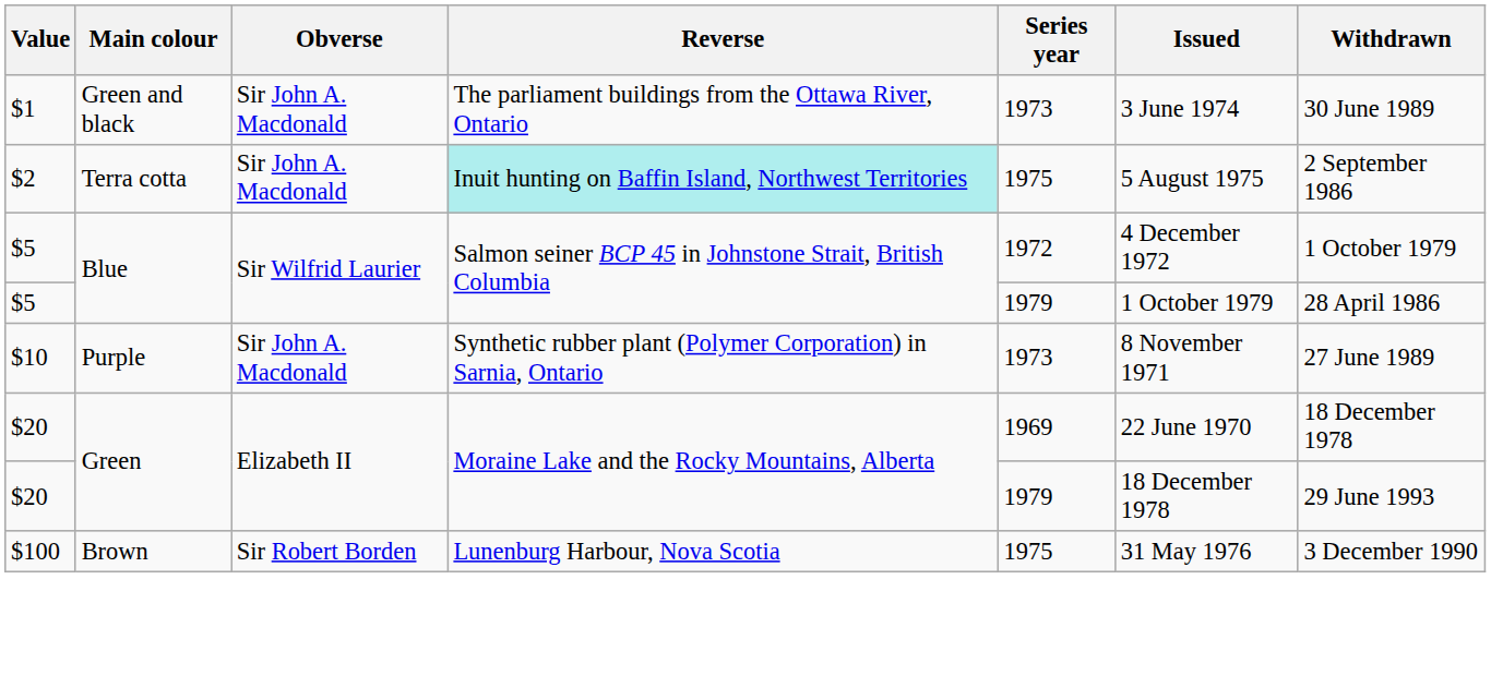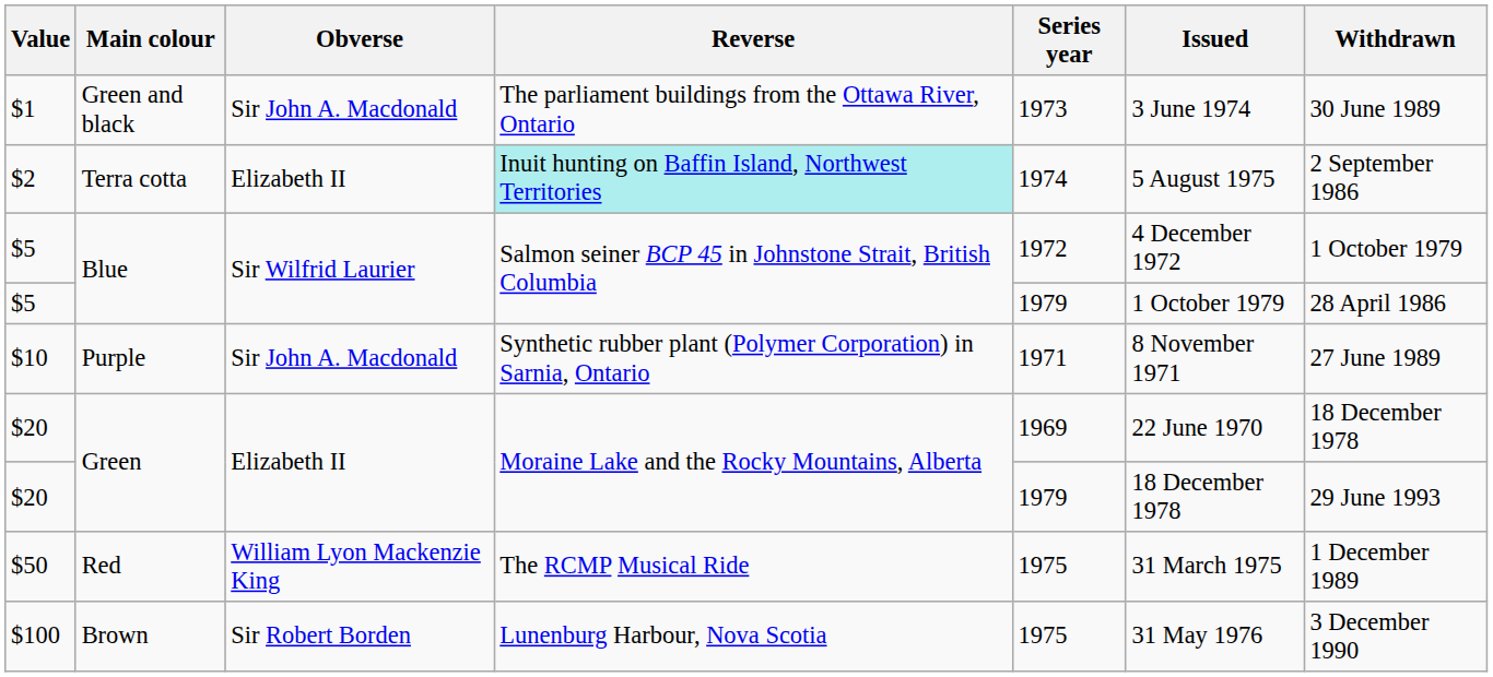 <table class="wikitable" style="font-size: 90%">
 <tr>
 <th>Value</th>
 <th>Main colour</th>
 <th>Obverse</th>
 <th>Reverse</th>
 <th>Series year</th>
 <th>Issued</th>
 <th>Withdrawn</th>
 </tr>
 <tr>
 <td>$1</td>
 <td>Green and black</td>
 <td>Sir <a href='#'>John A. Macdonald</a></td>
 <td>The parliament buildings from the <a href='#'>Ottawa River</a>, <a href='#'>Ontario</a></td>
 <td>1973</td>
 <td>3 June 1974</td>
 <td>30 June 1989</td>
 </tr>
 <tr>
 <td>$2</td>
 <td>Terra cotta</td>
-<td>Sir <a href='#'>John A. Macdonald</a></td>
+<td>Elizabeth II</td>
 <td style="background: paleturquoise;">Inuit hunting on <a href='#'>Baffin Island</a>, <a href='#'>Northwest Territories</a></td>
-<td>1975</td>
+<td>1974</td>
 <td>5 August 1975</td>
 <td>2 September 1986</td>
 </tr>
 <tr>
 <td>$5</td>
 <td rowspan="2">Blue</td>
 <td rowspan="2">Sir <a href='#'>Wilfrid Laurier</a></td>
 <td rowspan="2">Salmon seiner <em><a href='#'>BCP 45</a></em> in <a href='#'>Johnstone Strait</a>, <a href='#'>British Columbia</a></td>
 <td>1972</td>
 <td>4 December 1972</td>
 <td>1 October 1979</td>
 </tr>
 <tr>
 <td>$5</td>
 <td>1979</td>
 <td>1 October 1979</td>
 <td>28 April 1986</td>
 </tr>
 <tr>
 <td>$10</td>
 <td>Purple</td>
 <td>Sir <a href='#'>John A. Macdonald</a></td>
 <td>Synthetic rubber plant (<a href='#'>Polymer Corporation</a>) in <a href='#'>Sarnia</a>, <a href='#'>Ontario</a></td>
-<td>1973</td>
+<td>1971</td>
 <td>8 November 1971</td>
 <td>27 June 1989</td>
 </tr>
 <tr>
 <td>$20</td>
 <td rowspan="2">Green</td>
 <td rowspan="2">Elizabeth II</td>
 <td rowspan="2"><a href='#'>Moraine Lake</a> and the <a href='#'>Rocky Mountains</a>, <a href='#'>Alberta</a></td>
 <td>1969</td>
 <td>22 June 1970</td>
 <td>18 December 1978</td>
 </tr>
 <tr>
 <td>$20</td>
 <td>1979</td>
 <td>18 December 1978</td>
 <td>29 June 1993</td>
 </tr>
 <tr>
+<td>$50</td>
+<td>Red</td>
+<td><a href='#'>William Lyon Mackenzie King</a></td>
+<td>The <a href='#'>RCMP</a> <a href='#'>Musical Ride</a></td>
+<td>1975</td>
+<td>31 March 1975</td>
+<td>1 December 1989</td>
+</tr>
+<tr>
 <td>$100</td>
 <td>Brown</td>
 <td>Sir <a href='#'>Robert Borden</a></td>
 <td><a href='#'>Lunenburg</a> Harbour, <a href='#'>Nova Scotia</a></td>
 <td>1975</td>
 <td>31 May 1976</td>
 <td>3 December 1990</td>
 </tr>
 </table>
